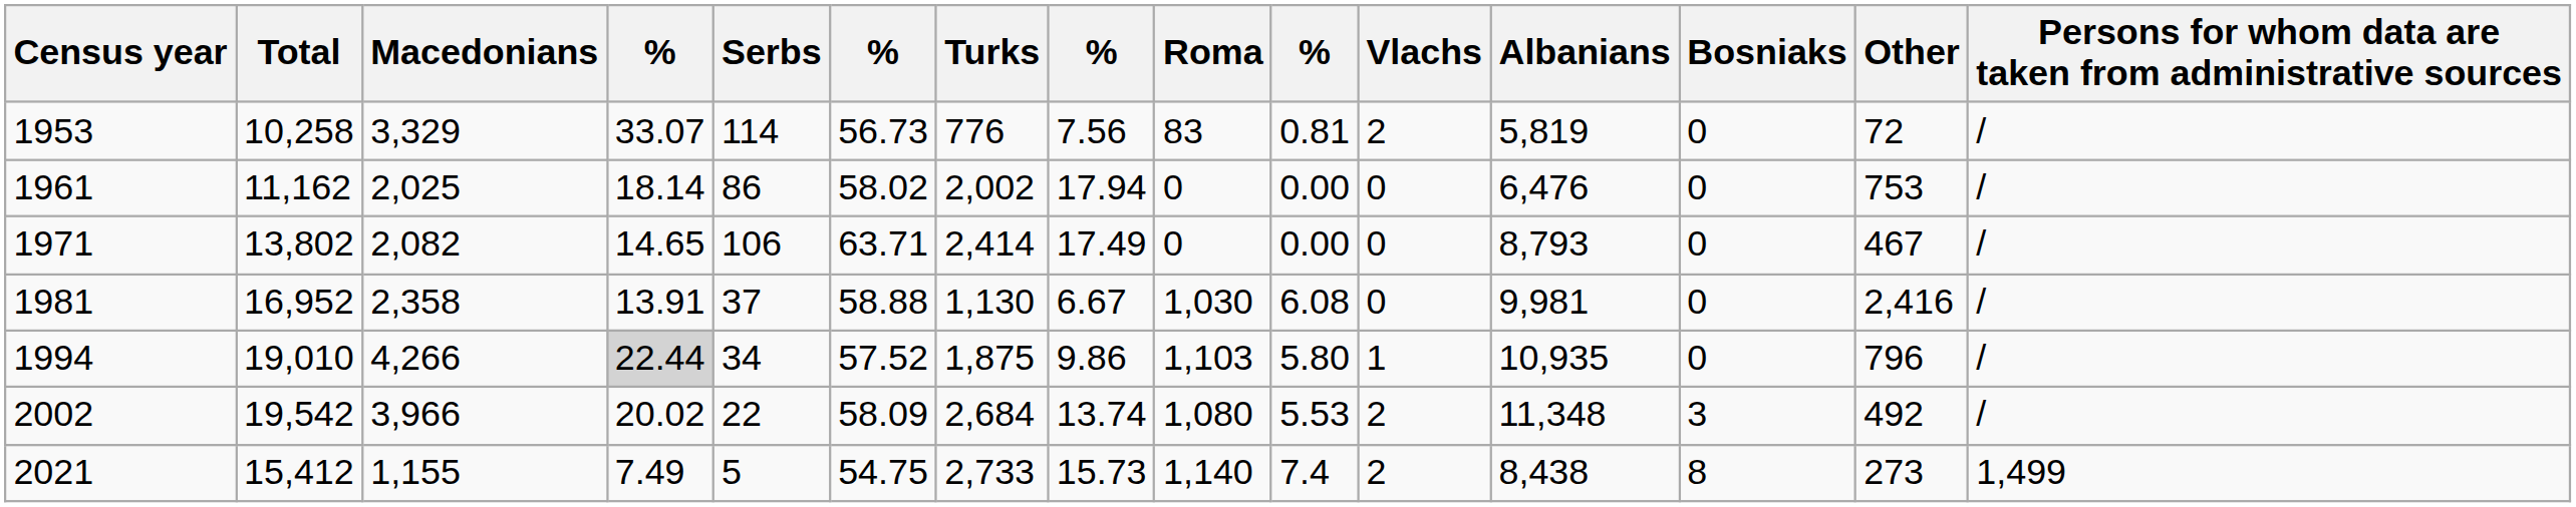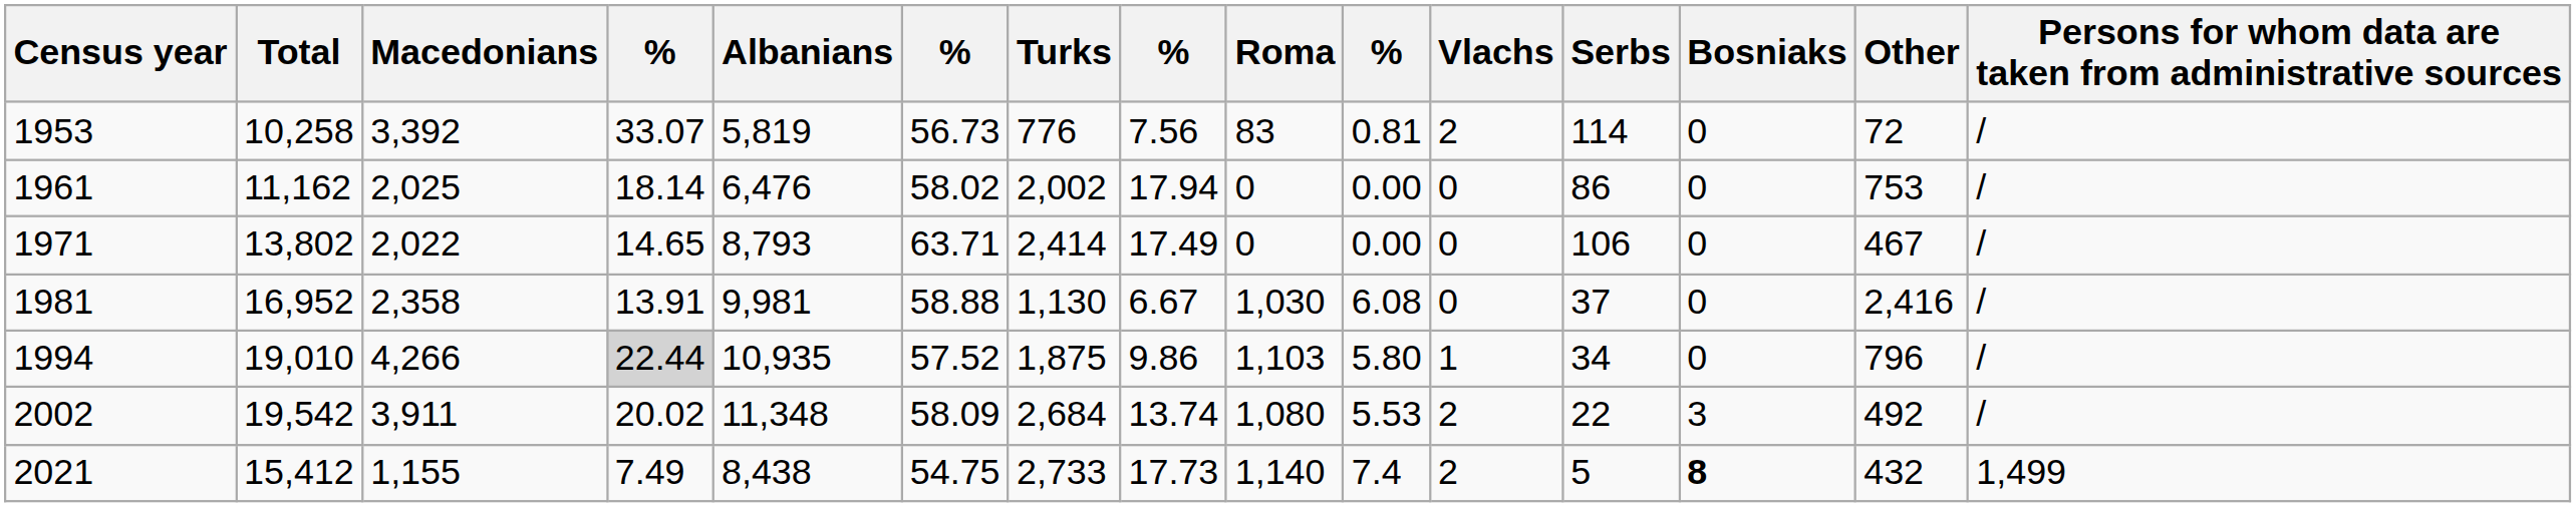 <table class="wikitable sortable">
 <tr>
 <th>Census year</th>
 <th>Total</th>
 <th>Macedonians</th>
 <th>%</th>
-<th>Serbs</th>
+<th>Albanians</th>
 <th>%</th>
 <th>Turks</th>
 <th>%</th>
 <th>Roma</th>
 <th>%</th>
 <th>Vlachs</th>
-<th>Albanians</th>
+<th>Serbs</th>
 <th>Bosniaks</th>
 <th>Other</th>
 <th>Persons for whom data are<br>taken from administrative sources</th>
 </tr>
 <tr>
 <td>1953</td>
 <td>10,258</td>
-<td>3,329</td>
+<td>3,392</td>
 <td>33.07</td>
-<td>114</td>
+<td>5,819</td>
 <td>56.73</td>
 <td>776</td>
 <td>7.56</td>
 <td>83</td>
 <td>0.81</td>
 <td>2</td>
-<td>5,819</td>
+<td>114</td>
 <td>0</td>
 <td>72</td>
 <td>/</td>
 </tr>
 <tr>
 <td>1961</td>
 <td>11,162</td>
 <td>2,025</td>
 <td>18.14</td>
-<td>86</td>
+<td>6,476</td>
 <td>58.02</td>
 <td>2,002</td>
 <td>17.94</td>
 <td>0</td>
 <td>0.00</td>
 <td>0</td>
-<td>6,476</td>
+<td>86</td>
 <td>0</td>
 <td>753</td>
 <td>/</td>
 </tr>
 <tr>
 <td>1971</td>
 <td>13,802</td>
-<td>2,082</td>
+<td>2,022</td>
 <td>14.65</td>
-<td>106</td>
+<td>8,793</td>
 <td>63.71</td>
 <td>2,414</td>
 <td>17.49</td>
 <td>0</td>
 <td>0.00</td>
 <td>0</td>
-<td>8,793</td>
+<td>106</td>
 <td>0</td>
 <td>467</td>
 <td>/</td>
 </tr>
 <tr>
 <td>1981</td>
 <td>16,952</td>
 <td>2,358</td>
 <td>13.91</td>
-<td>37</td>
+<td>9,981</td>
 <td>58.88</td>
 <td>1,130</td>
 <td>6.67</td>
 <td>1,030</td>
 <td>6.08</td>
 <td>0</td>
-<td>9,981</td>
+<td>37</td>
 <td>0</td>
 <td>2,416</td>
 <td>/</td>
 </tr>
 <tr>
 <td>1994</td>
 <td>19,010</td>
 <td>4,266</td>
 <td style="background: lightgrey;">22.44</td>
-<td>34</td>
+<td>10,935</td>
 <td>57.52</td>
 <td>1,875</td>
 <td>9.86</td>
 <td>1,103</td>
 <td>5.80</td>
 <td>1</td>
-<td>10,935</td>
+<td>34</td>
 <td>0</td>
 <td>796</td>
 <td>/</td>
 </tr>
 <tr>
 <td>2002</td>
 <td>19,542</td>
-<td>3,966</td>
+<td>3,911</td>
 <td>20.02</td>
-<td>22</td>
+<td>11,348</td>
 <td>58.09</td>
 <td>2,684</td>
 <td>13.74</td>
 <td>1,080</td>
 <td>5.53</td>
 <td>2</td>
-<td>11,348</td>
+<td>22</td>
 <td>3</td>
 <td>492</td>
 <td>/</td>
 </tr>
 <tr>
 <td>2021</td>
 <td>15,412</td>
 <td>1,155</td>
 <td>7.49</td>
-<td>5</td>
+<td>8,438</td>
 <td>54.75</td>
 <td>2,733</td>
-<td>15.73</td>
+<td>17.73</td>
 <td>1,140</td>
 <td>7.4</td>
 <td>2</td>
-<td>8,438</td>
-<td>8</td>
-<td>273</td>
+<td>5</td>
+<td><strong>8</strong></td>
+<td>432</td>
 <td>1,499</td>
 </tr>
 </table>
